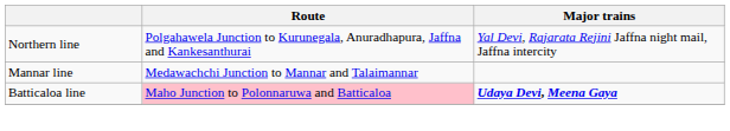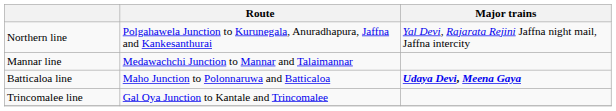 <table class="wikitable">
 <tr>
 <th colspan="1"></th>
 <th>Route</th>
 <th>Major trains</th>
 </tr>
 <tr>
 <td style="width: 160px;">Northern line</td>
 <td width="400px"><a href='#'>Polgahawela Junction</a> to <a href='#'>Kurunegala</a>, Anuradhapura, <a href='#'>Jaffna</a> and <a href='#'>Kankesanthurai</a></td>
 <td width="300px"><em><a href='#'>Yal Devi</a></em>, <em><a href='#'>Rajarata Rejini</a></em> Jaffna night mail, Jaffna intercity</td>
 </tr>
 <tr>
 <td style=width="160px">Mannar line</td>
 <td width="400px"><a href='#'>Medawachchi Junction</a> to <a href='#'>Mannar</a> and <a href='#'>Talaimannar</a></td>
 <td width="300px"></td>
 </tr>
 <tr>
 <td style=width="160px">Batticaloa line</td>
-<td width="400px" style="background: pink;"><a href='#'>Maho Junction</a> to <a href='#'>Polonnaruwa</a> and <a href='#'>Batticaloa</a></td>
+<td width="400px"><a href='#'>Maho Junction</a> to <a href='#'>Polonnaruwa</a> and <a href='#'>Batticaloa</a></td>
 <td width="300px"><strong><em><a href='#'>Udaya Devi</a></em>, <em><a href='#'>Meena Gaya</a></em></strong></td>
+</tr>
+<tr>
+<td style="width: 160px;">Trincomalee line</td>
+<td width="400px"><a href='#'>Gal Oya Junction</a> to Kantale and <a href='#'>Trincomalee</a></td>
+<td width="300px"></td>
 </tr>
 <tr>
 </tr>
 </table>
